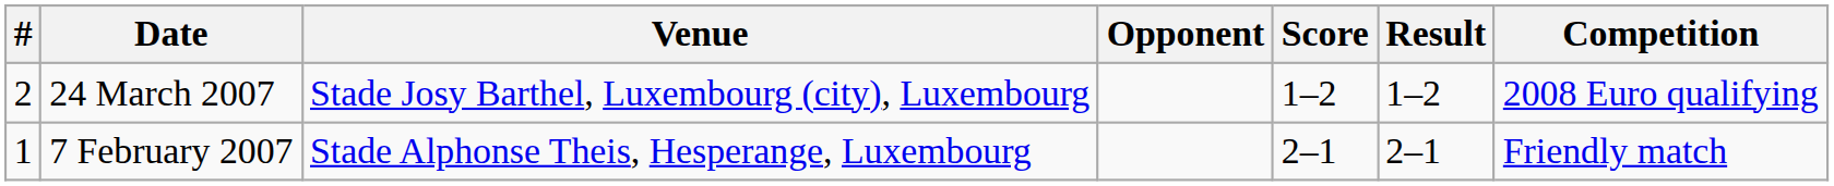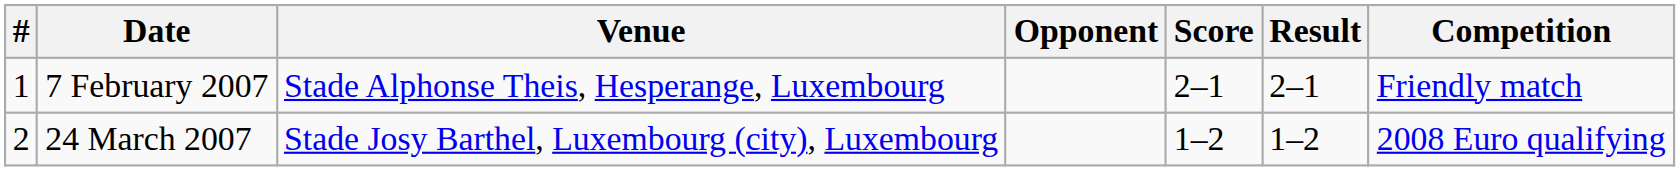 <table class="wikitable">
 <tr>
 <th>#</th>
 <th>Date</th>
 <th>Venue</th>
 <th>Opponent</th>
 <th>Score</th>
 <th>Result</th>
 <th>Competition</th>
 </tr>
 <tr>
+<td>1</td>
+<td>7 February 2007</td>
+<td><a href='#'>Stade Alphonse Theis</a>, <a href='#'>Hesperange</a>, <a href='#'>Luxembourg</a></td>
+<td></td>
+<td>2–1</td>
+<td>2–1</td>
+<td><a href='#'>Friendly match</a></td>
+</tr>
+<tr>
 <td>2</td>
 <td>24 March 2007</td>
 <td><a href='#'>Stade Josy Barthel</a>, <a href='#'>Luxembourg (city)</a>, <a href='#'>Luxembourg</a></td>
 <td></td>
 <td>1–2</td>
 <td>1–2</td>
 <td><a href='#'>2008 Euro qualifying</a></td>
 </tr>
-<tr>
-<td>1</td>
-<td>7 February 2007</td>
-<td><a href='#'>Stade Alphonse Theis</a>, <a href='#'>Hesperange</a>, <a href='#'>Luxembourg</a></td>
-<td></td>
-<td>2–1</td>
-<td>2–1</td>
-<td><a href='#'>Friendly match</a></td>
-</tr>
 </table>
